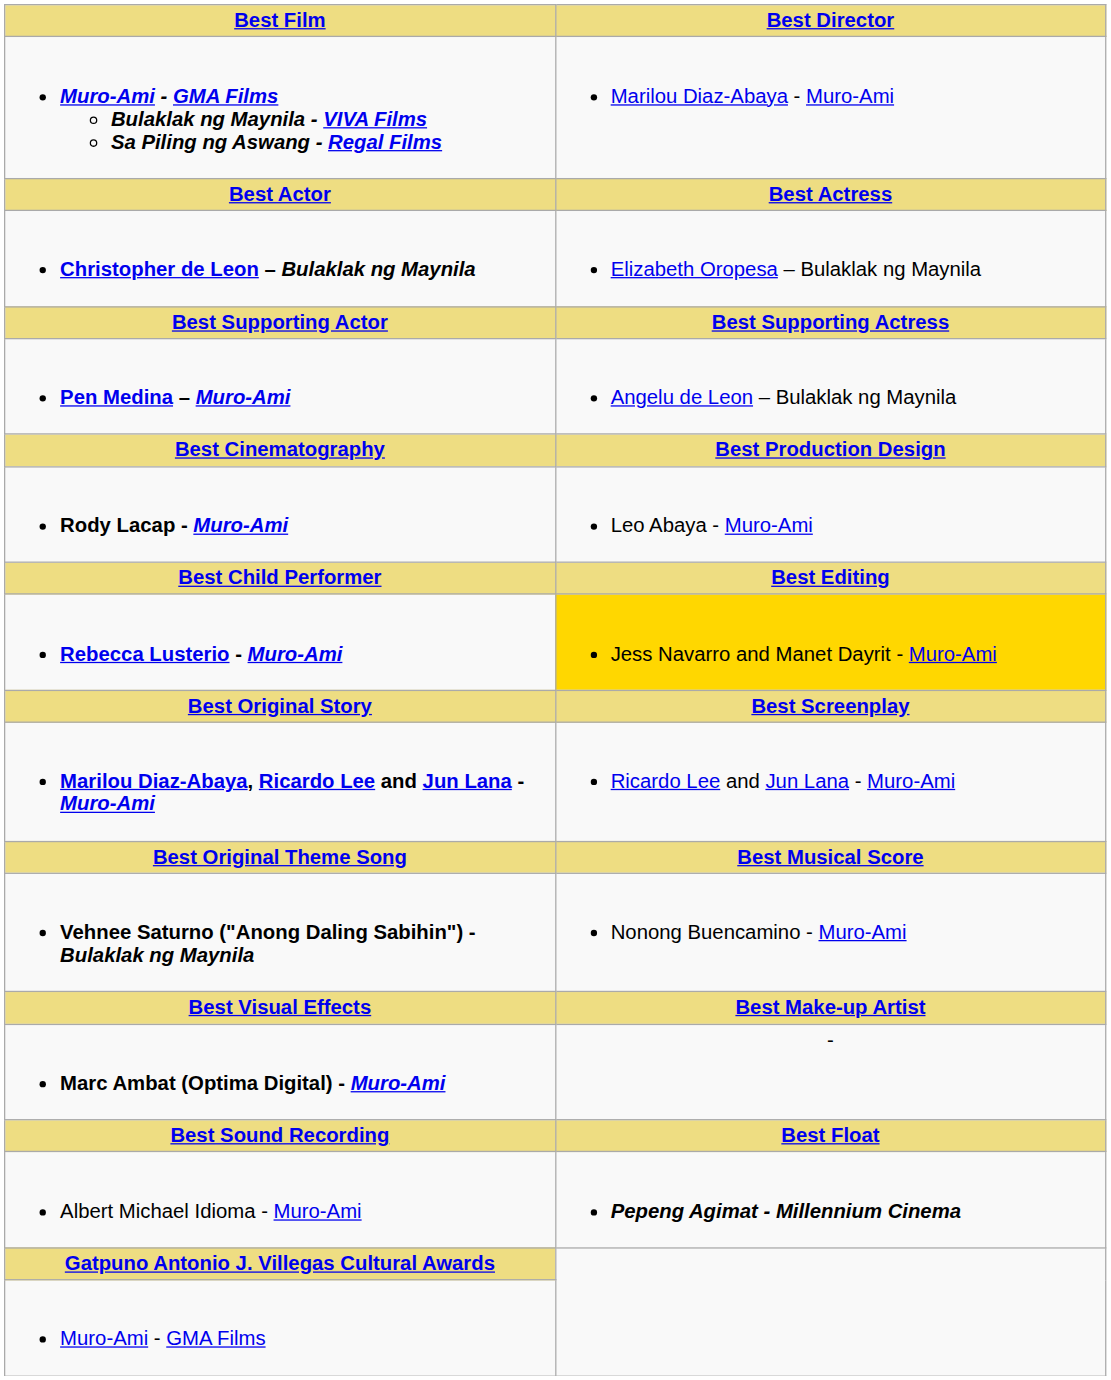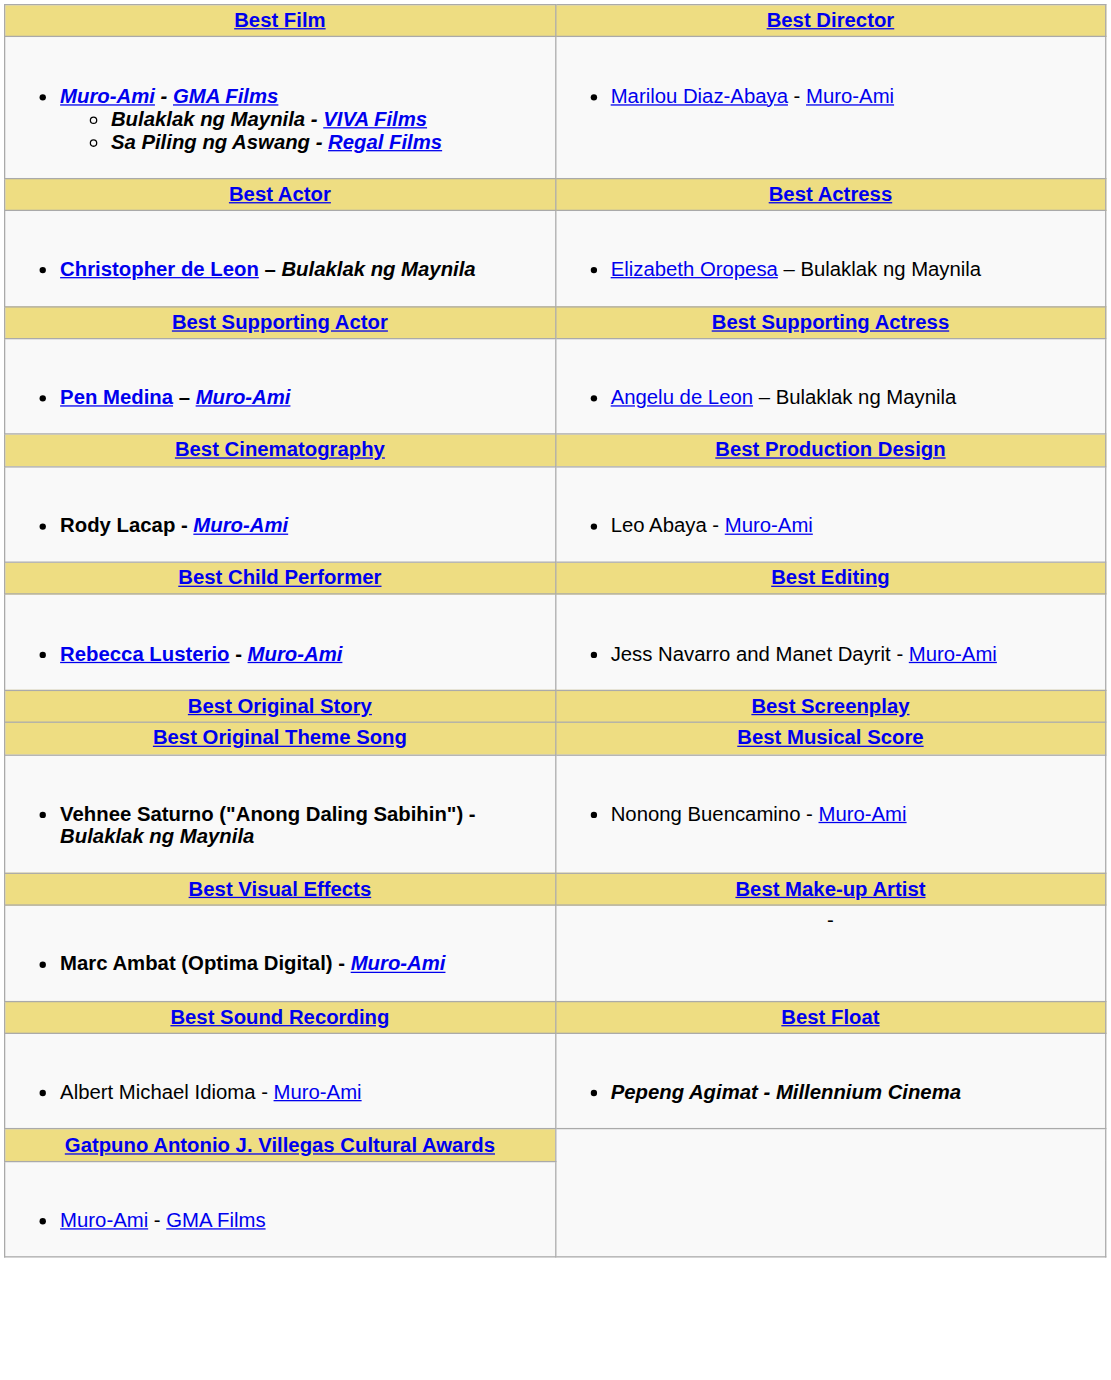 <table class=wikitable>
 <tr>
 <th style="background:#EEDD82; width:50%"><a href='#'>Best Film</a></th>
 <th style="background:#EEDD82; width:50%"><a href='#'>Best Director</a></th>
 </tr>
 <tr>
 <td valign="top"><br><ul><li><strong><em><a href='#'>Muro-Ami</a><em> - <a href='#'>GMA Films</a><strong><ul><li></em>Bulaklak ng Maynila<em> - <a href='#'>VIVA Films</a> </li><li></em>Sa Piling ng Aswang<em> - <a href='#'>Regal Films</a> </li></ul></li></ul></td>
 <td valign="top"><br><ul><li></strong><a href='#'>Marilou Diaz-Abaya</a> - </em><a href='#'>Muro-Ami</a></em></strong></li></ul></td>
 </tr>
 <tr>
 <th style="background:#EEDD82; width:50%"><a href='#'>Best Actor</a></th>
 <th style="background:#EEDD82; width:50%"><a href='#'>Best Actress</a></th>
 </tr>
 <tr>
 <td valign="top"><br><ul><li><strong><a href='#'>Christopher de Leon</a> – <em>Bulaklak ng Maynila<strong><em></li></ul></td>
 <td valign="top"><br><ul><li></strong><a href='#'>Elizabeth Oropesa</a> – </em>Bulaklak ng Maynila</em></strong></li></ul></td>
 </tr>
 <tr>
 <th style="background:#EEDD82; width:50%"><a href='#'>Best Supporting Actor</a></th>
 <th style="background:#EEDD82; width:50%"><a href='#'>Best Supporting Actress</a></th>
 </tr>
 <tr>
 <td valign="top"><br><ul><li><strong><a href='#'>Pen Medina</a> – <em><a href='#'>Muro-Ami</a><strong><em></li></ul></td>
 <td valign="top"><strong><br><ul><li></strong><a href='#'>Angelu de Leon</a> – </em>Bulaklak ng Maynila</em></strong></li></ul></strong></td>
 </tr>
 <tr>
 <th style="background:#EEDD82; width:50%"><a href='#'>Best Cinematography</a></th>
 <th style="background:#EEDD82; width:50%"><a href='#'>Best Production Design</a></th>
 </tr>
 <tr>
 <td valign="top"><br><ul><li><strong>Rody Lacap - <em><a href='#'>Muro-Ami</a><strong><em></li></ul></td>
 <td valign="top"><br><ul><li></strong>Leo Abaya - </em><a href='#'>Muro-Ami</a></em></strong></li></ul></td>
 </tr>
 <tr>
 <th style="background:#EEDD82; width:50%"><a href='#'>Best Child Performer</a></th>
 <th style="background:#EEDD82; width:50%"><a href='#'>Best Editing</a></th>
 </tr>
 <tr>
 <td valign="top"><br><ul><li><strong><a href='#'>Rebecca Lusterio</a> - <em><a href='#'>Muro-Ami</a><strong><em></li></ul></td>
-<td valign="top" style="background: gold;"><br><ul><li></strong>Jess Navarro and Manet Dayrit - </em><a href='#'>Muro-Ami</a></em></strong></li></ul></td>
+<td valign="top"><br><ul><li></strong>Jess Navarro and Manet Dayrit - </em><a href='#'>Muro-Ami</a></em></strong></li></ul></td>
 </tr>
 <tr>
 <th style="background:#EEDD82; width:50%"><a href='#'>Best Original Story</a></th>
 <th style="background:#EEDD82; width:50%"><a href='#'>Best Screenplay</a></th>
-</tr>
-<tr>
-<td valign="top"><br><ul><li><strong><a href='#'>Marilou Diaz-Abaya</a>, <a href='#'>Ricardo Lee</a> and <a href='#'>Jun Lana</a> - <em><a href='#'>Muro-Ami</a><strong><em></li></ul></td>
-<td valign="top"><br><ul><li></strong><a href='#'>Ricardo Lee</a> and <a href='#'>Jun Lana</a> - </em><a href='#'>Muro-Ami</a></em></strong></li></ul></td>
 </tr>
 <tr>
 <th style="background:#EEDD82; width:50%"><a href='#'>Best Original Theme Song</a></th>
 <th style="background:#EEDD82; width:50%"><a href='#'>Best Musical Score</a></th>
 </tr>
 <tr>
 <td valign="top"><br><ul><li><strong>Vehnee Saturno ("Anong Daling Sabihin") - <em>Bulaklak ng Maynila<strong><em></li></ul></td>
 <td valign="top"><br><ul><li></strong>Nonong Buencamino - </em><a href='#'>Muro-Ami</a></em></strong></li></ul></td>
 </tr>
 <tr>
 <th style="background:#EEDD82; width:50%"><a href='#'>Best Visual Effects</a></th>
 <th style="background:#EEDD82; width:50%"><a href='#'>Best Make-up Artist</a></th>
 </tr>
 <tr>
 <td valign="top"><br><ul><li><strong>Marc Ambat (Optima Digital) - <em><a href='#'>Muro-Ami</a><strong><em></li></ul></td>
 <td valign="top" align=center>-</td>
 </tr>
 <tr>
 <th style="background:#EEDD82; width:50%"><a href='#'>Best Sound Recording</a></th>
 <th style="background:#EEDD82; width:50%"><a href='#'>Best Float</a></th>
 </tr>
 <tr>
 <td valign="top"><br><ul><li></strong>Albert Michael Idioma - </em><a href='#'>Muro-Ami</a></em></strong></li></ul></td>
 <td valign="top"><br><ul><li><strong><em>Pepeng Agimat<em> - Millennium Cinema<strong></li></ul></td>
 </tr>
 <tr>
 <th style="background:#EEDD82; width:50%"><a href='#'>Gatpuno Antonio J. Villegas Cultural Awards</a></th>
 </tr>
 <tr>
 <td valign="top"><br><ul><li></em></strong><a href='#'>Muro-Ami</a></em> - <a href='#'>GMA Films</a></strong></li></ul></td>
 </tr>
 </table>
